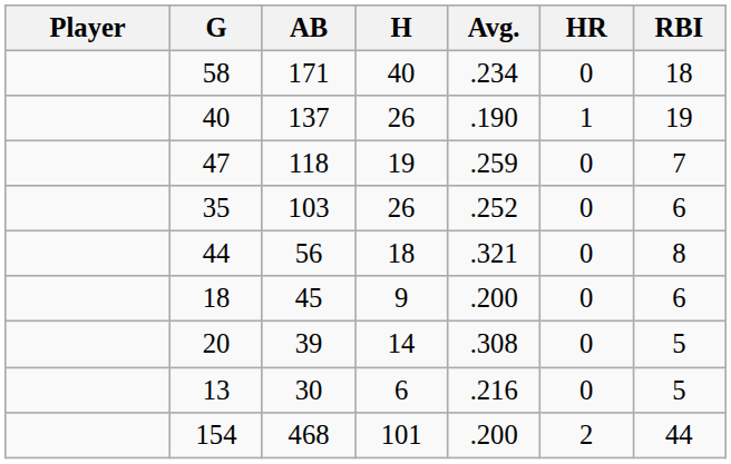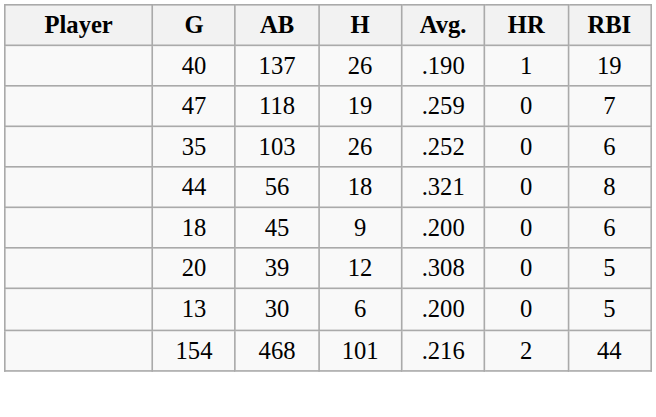 <table class="wikitable sortable" style="text-align:center; font-size: 95%;">
 <tr>
 <th bgcolor="#DDDDFF" width="16%">Player</th>
 <th bgcolor="#DDDDFF" width="9%">G</th>
 <th bgcolor="#DDDDFF" width="9%">AB</th>
 <th bgcolor="#DDDDFF" width="9%">H</th>
 <th bgcolor="#DDDDFF" width="9%">Avg.</th>
 <th bgcolor="#DDDDFF" width="9%">HR</th>
 <th bgcolor="#DDDDFF" width="9%">RBI</th>
-</tr>
-<tr>
-<td></td>
-<td>58</td>
-<td>171</td>
-<td>40</td>
-<td>.234</td>
-<td>0</td>
-<td>18</td>
 </tr>
 <tr>
 <td></td>
 <td>40</td>
 <td>137</td>
 <td>26</td>
 <td>.190</td>
 <td>1</td>
 <td>19</td>
 </tr>
 <tr>
 <td></td>
 <td>47</td>
 <td>118</td>
 <td>19</td>
 <td>.259</td>
 <td>0</td>
 <td>7</td>
 </tr>
 <tr>
 <td></td>
 <td>35</td>
 <td>103</td>
 <td>26</td>
 <td>.252</td>
 <td>0</td>
 <td>6</td>
 </tr>
 <tr>
 <td></td>
 <td>44</td>
 <td>56</td>
 <td>18</td>
 <td>.321</td>
 <td>0</td>
 <td>8</td>
 </tr>
 <tr>
 <td></td>
 <td>18</td>
 <td>45</td>
 <td>9</td>
 <td>.200</td>
 <td>0</td>
 <td>6</td>
 </tr>
 <tr>
 <td></td>
 <td>20</td>
 <td>39</td>
-<td>14</td>
+<td>12</td>
 <td>.308</td>
 <td>0</td>
 <td>5</td>
 </tr>
 <tr>
 <td></td>
 <td>13</td>
 <td>30</td>
 <td>6</td>
-<td>.216</td>
+<td>.200</td>
 <td>0</td>
 <td>5</td>
 </tr>
 <tr>
 <td></td>
 <td>154</td>
 <td>468</td>
 <td>101</td>
-<td>.200</td>
+<td>.216</td>
 <td>2</td>
 <td>44</td>
 </tr>
 </table>
